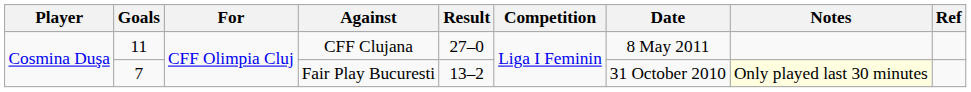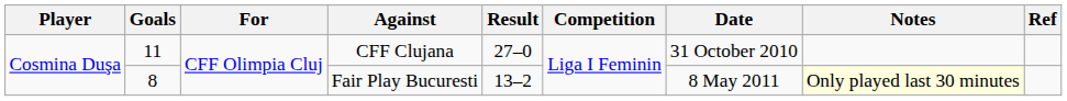 <table class="wikitable" style="text-align:center;">
 <tr>
 <th>Player</th>
 <th>Goals</th>
 <th>For</th>
 <th>Against</th>
 <th>Result</th>
 <th>Competition</th>
 <th>Date</th>
 <th>Notes</th>
 <th>Ref</th>
 </tr>
 <tr>
 <td rowspan="2" align="left"><a href='#'>Cosmina Duşa</a></td>
 <td>11</td>
 <td rowspan="2"><a href='#'>CFF Olimpia Cluj</a></td>
 <td>CFF Clujana</td>
 <td>27–0</td>
 <td rowspan="2"><a href='#'>Liga I Feminin</a></td>
-<td>8 May 2011</td>
+<td>31 October 2010</td>
 <td></td>
 <td></td>
 </tr>
 <tr>
-<td>7</td>
+<td>8</td>
 <td>Fair Play Bucuresti</td>
 <td>13–2</td>
-<td>31 October 2010</td>
+<td>8 May 2011</td>
 <td style="background: lightyellow;">Only played last 30 minutes</td>
 <td></td>
 </tr>
 </table>
